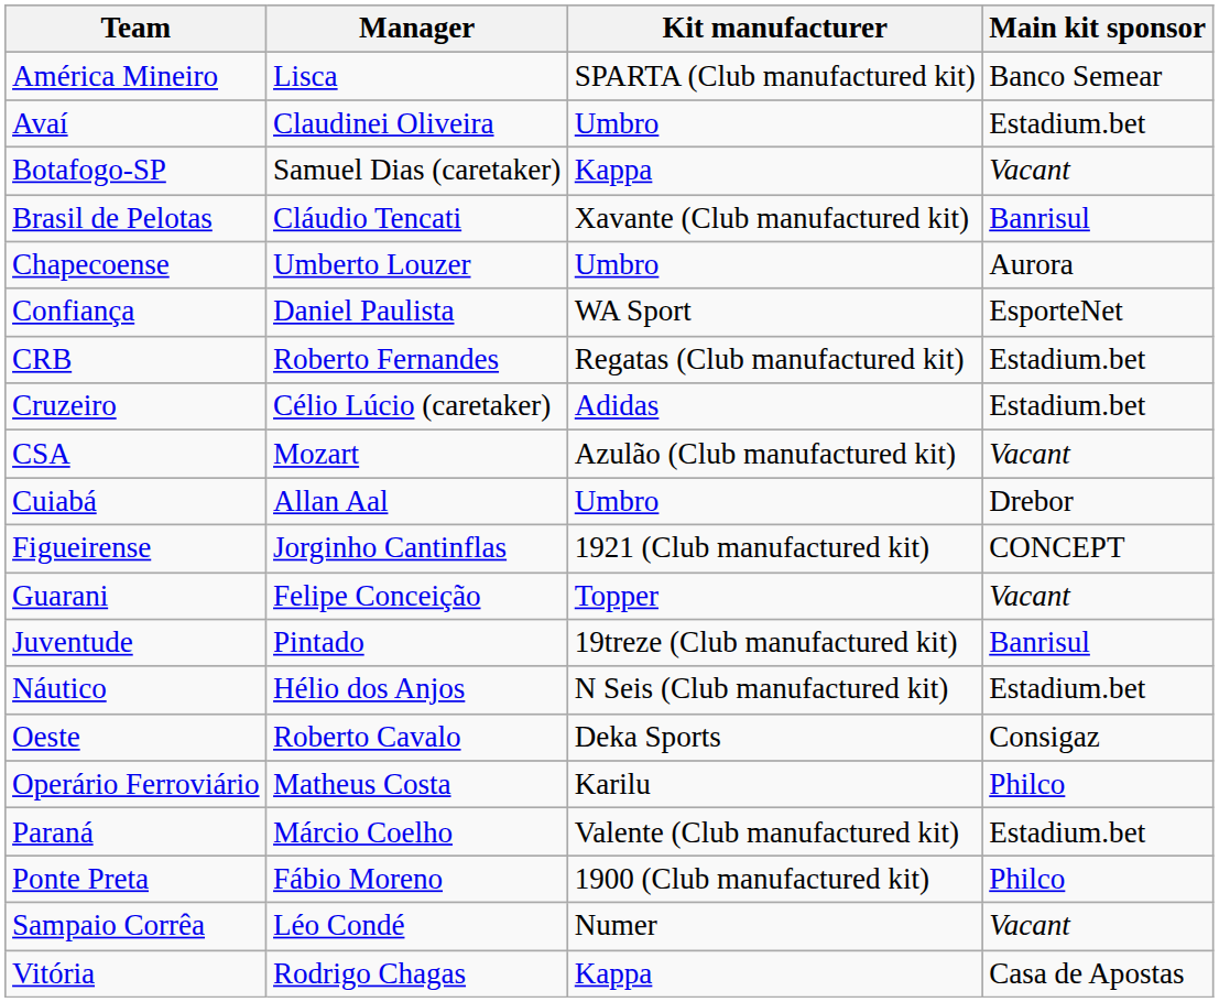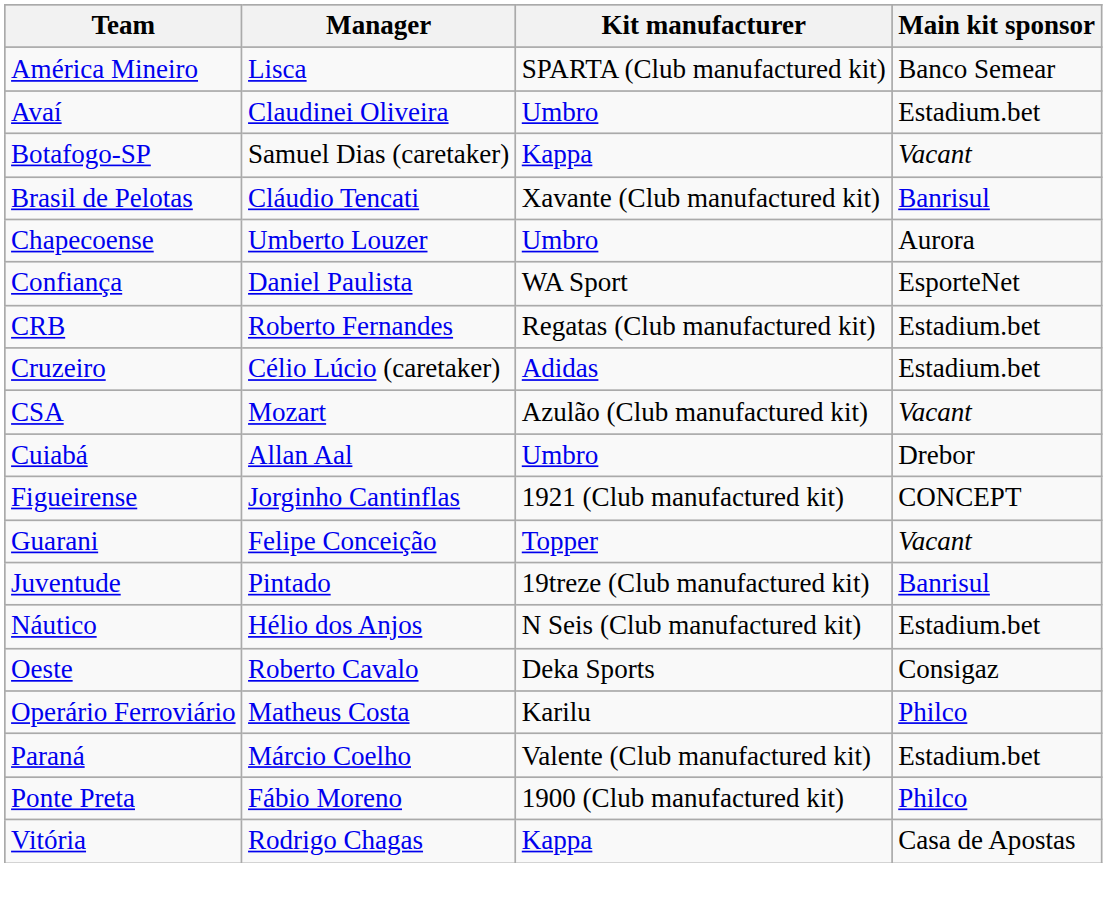 <table class="wikitable sortable" |>
 <tr>
 <th>Team</th>
 <th>Manager</th>
 <th>Kit manufacturer</th>
 <th>Main kit sponsor</th>
 </tr>
 <tr>
 <td><a href='#'>América Mineiro</a></td>
 <td> <a href='#'>Lisca</a></td>
 <td> SPARTA (Club manufactured kit)</td>
 <td> Banco Semear</td>
 </tr>
 <tr>
 <td><a href='#'>Avaí</a></td>
 <td> <a href='#'>Claudinei Oliveira</a></td>
 <td> <a href='#'>Umbro</a></td>
 <td> Estadium.bet</td>
 </tr>
 <tr>
 <td><a href='#'>Botafogo-SP</a></td>
 <td> Samuel Dias (caretaker)</td>
 <td> <a href='#'>Kappa</a></td>
 <td><em>Vacant</em></td>
 </tr>
 <tr>
 <td><a href='#'>Brasil de Pelotas</a></td>
 <td> <a href='#'>Cláudio Tencati</a></td>
 <td> Xavante  (Club manufactured kit)</td>
 <td> <a href='#'>Banrisul</a></td>
 </tr>
 <tr>
 <td><a href='#'>Chapecoense</a></td>
 <td> <a href='#'>Umberto Louzer</a></td>
 <td> <a href='#'>Umbro</a></td>
 <td> Aurora</td>
 </tr>
 <tr>
 <td><a href='#'>Confiança</a></td>
 <td> <a href='#'>Daniel Paulista</a></td>
 <td> WA Sport</td>
 <td> EsporteNet</td>
 </tr>
 <tr>
 <td><a href='#'>CRB</a></td>
 <td> <a href='#'>Roberto Fernandes</a></td>
 <td> Regatas (Club manufactured kit)</td>
 <td> Estadium.bet</td>
 </tr>
 <tr>
 <td><a href='#'>Cruzeiro</a></td>
 <td> <a href='#'>Célio Lúcio</a> (caretaker)</td>
 <td> <a href='#'>Adidas</a></td>
 <td> Estadium.bet</td>
 </tr>
 <tr>
 <td><a href='#'>CSA</a></td>
 <td> <a href='#'>Mozart</a></td>
 <td> Azulão (Club manufactured kit)</td>
 <td><em>Vacant</em></td>
 </tr>
 <tr>
 <td><a href='#'>Cuiabá</a></td>
 <td> <a href='#'>Allan Aal</a></td>
 <td> <a href='#'>Umbro</a></td>
 <td> Drebor</td>
 </tr>
 <tr>
 <td><a href='#'>Figueirense</a></td>
 <td> <a href='#'>Jorginho Cantinflas</a></td>
 <td> 1921 (Club manufactured kit)</td>
 <td> CONCEPT</td>
 </tr>
 <tr>
 <td><a href='#'>Guarani</a></td>
 <td> <a href='#'>Felipe Conceição</a></td>
 <td> <a href='#'>Topper</a></td>
 <td><em>Vacant</em></td>
 </tr>
 <tr>
 <td><a href='#'>Juventude</a></td>
 <td> <a href='#'>Pintado</a></td>
 <td> 19treze  (Club manufactured kit)</td>
 <td> <a href='#'>Banrisul</a></td>
 </tr>
 <tr>
 <td><a href='#'>Náutico</a></td>
 <td> <a href='#'>Hélio dos Anjos</a></td>
 <td> N Seis (Club manufactured kit)</td>
 <td> Estadium.bet</td>
 </tr>
 <tr>
 <td><a href='#'>Oeste</a></td>
 <td> <a href='#'>Roberto Cavalo</a></td>
 <td> Deka Sports</td>
 <td> Consigaz</td>
 </tr>
 <tr>
 <td><a href='#'>Operário Ferroviário</a></td>
 <td> <a href='#'>Matheus Costa</a></td>
 <td> Karilu</td>
 <td> <a href='#'>Philco</a></td>
 </tr>
 <tr>
 <td><a href='#'>Paraná</a></td>
 <td> <a href='#'>Márcio Coelho</a></td>
 <td> Valente (Club manufactured kit)</td>
 <td> Estadium.bet</td>
 </tr>
 <tr>
 <td><a href='#'>Ponte Preta</a></td>
 <td> <a href='#'>Fábio Moreno</a></td>
 <td> 1900 (Club manufactured kit)</td>
 <td> <a href='#'>Philco</a></td>
 </tr>
 <tr>
-<td><a href='#'>Sampaio Corrêa</a></td>
-<td> <a href='#'>Léo Condé</a></td>
-<td> Numer</td>
-<td><em>Vacant</em></td>
-</tr>
-<tr>
 <td><a href='#'>Vitória</a></td>
 <td> <a href='#'>Rodrigo Chagas</a></td>
 <td> <a href='#'>Kappa</a></td>
 <td> Casa de Apostas</td>
 </tr>
 </table>
